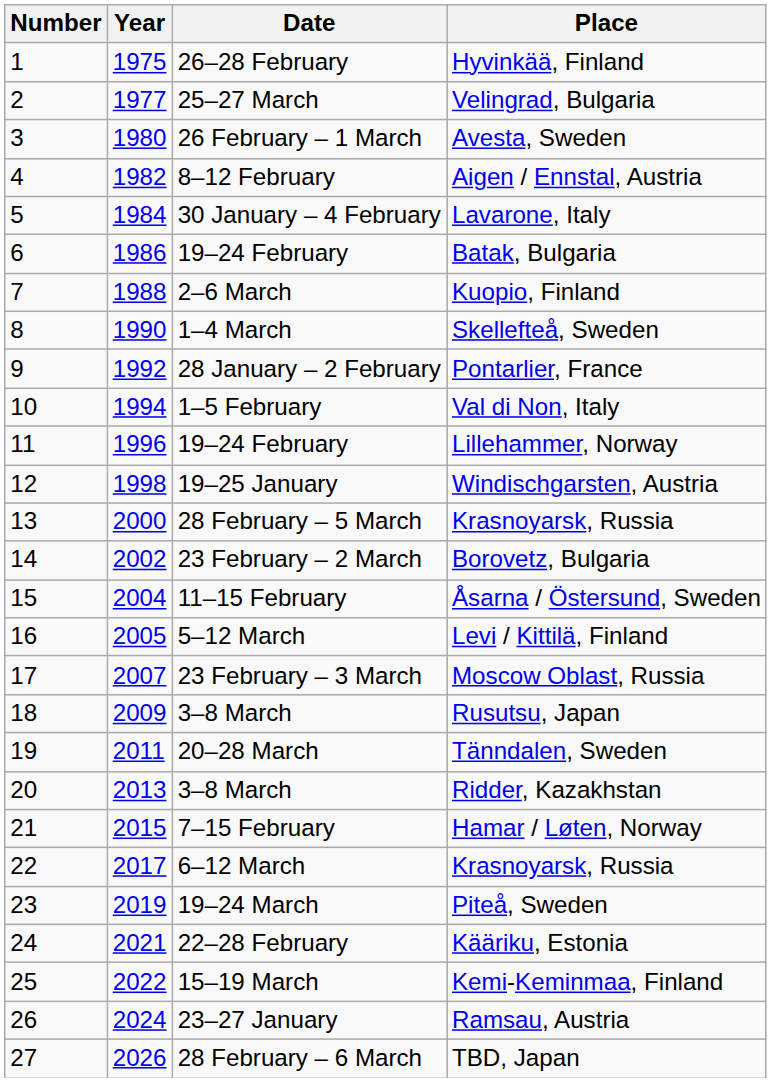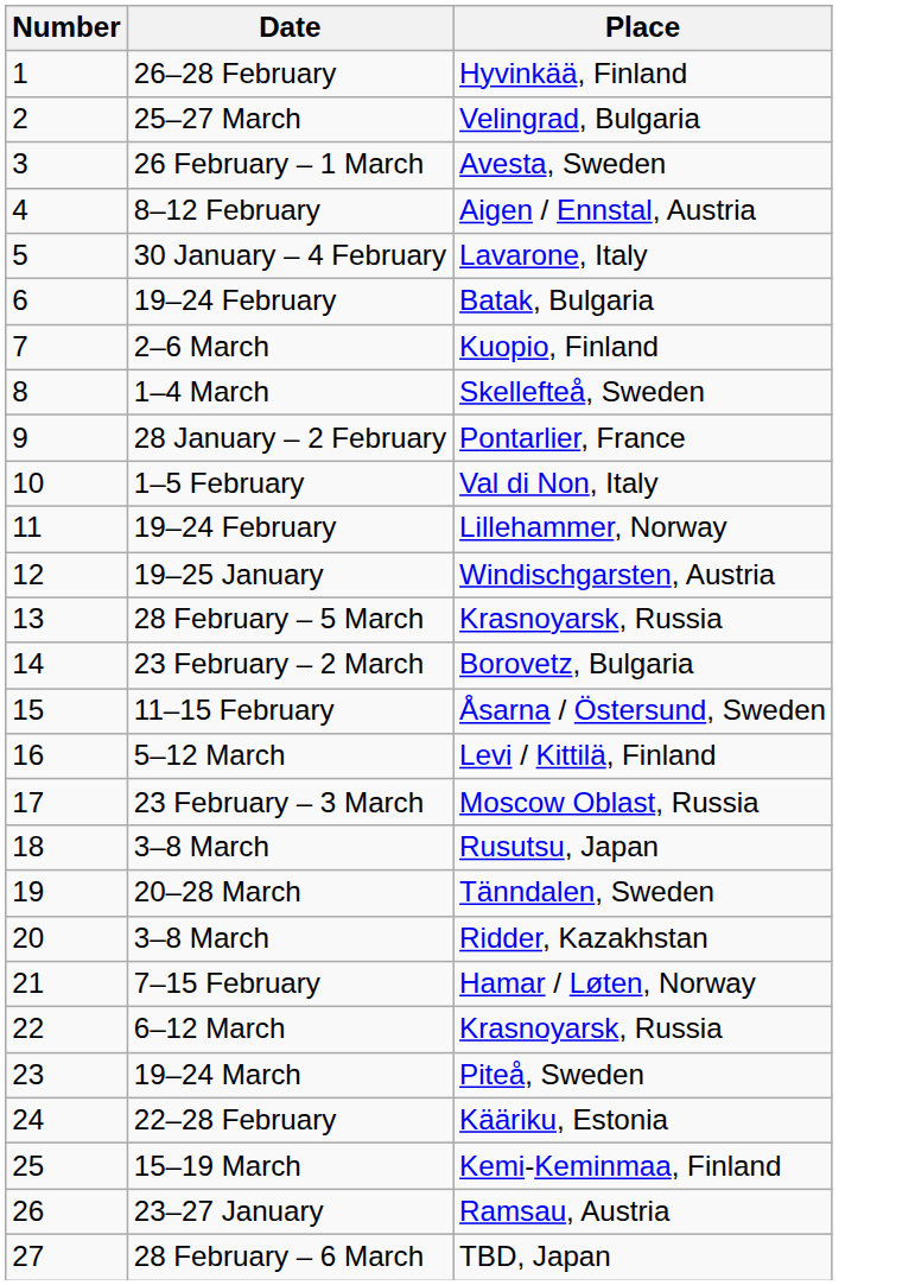 <table class="wikitable">
 <tr>
 <th>Number</th>
-<th>Year</th>
 <th>Date</th>
 <th>Place</th>
 </tr>
 <tr>
 <td>1</td>
-<td><a href='#'>1975</a></td>
 <td>26–28 February</td>
 <td> <a href='#'>Hyvinkää</a>, Finland</td>
 </tr>
 <tr>
 <td>2</td>
-<td><a href='#'>1977</a></td>
 <td>25–27 March</td>
 <td> <a href='#'>Velingrad</a>, Bulgaria</td>
 </tr>
 <tr>
 <td>3</td>
-<td><a href='#'>1980</a></td>
 <td>26 February – 1 March</td>
 <td> <a href='#'>Avesta</a>, Sweden</td>
 </tr>
 <tr>
 <td>4</td>
-<td><a href='#'>1982</a></td>
 <td>8–12 February</td>
 <td> <a href='#'>Aigen</a> / <a href='#'>Ennstal</a>, Austria</td>
 </tr>
 <tr>
 <td>5</td>
-<td><a href='#'>1984</a></td>
 <td>30 January – 4 February</td>
 <td> <a href='#'>Lavarone</a>, Italy</td>
 </tr>
 <tr>
 <td>6</td>
-<td><a href='#'>1986</a></td>
 <td>19–24 February</td>
 <td> <a href='#'>Batak</a>, Bulgaria</td>
 </tr>
 <tr>
 <td>7</td>
-<td><a href='#'>1988</a></td>
 <td>2–6 March</td>
 <td> <a href='#'>Kuopio</a>, Finland</td>
 </tr>
 <tr>
 <td>8</td>
-<td><a href='#'>1990</a></td>
 <td>1–4 March</td>
 <td> <a href='#'>Skellefteå</a>, Sweden</td>
 </tr>
 <tr>
 <td>9</td>
-<td><a href='#'>1992</a></td>
 <td>28 January – 2 February</td>
 <td> <a href='#'>Pontarlier</a>, France</td>
 </tr>
 <tr>
 <td>10</td>
-<td><a href='#'>1994</a></td>
 <td>1–5 February</td>
 <td> <a href='#'>Val di Non</a>, Italy</td>
 </tr>
 <tr>
 <td>11</td>
-<td><a href='#'>1996</a></td>
 <td>19–24 February</td>
 <td> <a href='#'>Lillehammer</a>, Norway</td>
 </tr>
 <tr>
 <td>12</td>
-<td><a href='#'>1998</a></td>
 <td>19–25 January</td>
 <td> <a href='#'>Windischgarsten</a>, Austria</td>
 </tr>
 <tr>
 <td>13</td>
-<td><a href='#'>2000</a></td>
 <td>28 February – 5 March</td>
 <td> <a href='#'>Krasnoyarsk</a>, Russia</td>
 </tr>
 <tr>
 <td>14</td>
-<td><a href='#'>2002</a></td>
 <td>23 February – 2 March</td>
 <td> <a href='#'>Borovetz</a>, Bulgaria</td>
 </tr>
 <tr>
 <td>15</td>
-<td><a href='#'>2004</a></td>
 <td>11–15 February</td>
 <td> <a href='#'>Åsarna</a> / <a href='#'>Östersund</a>, Sweden</td>
 </tr>
 <tr>
 <td>16</td>
-<td><a href='#'>2005</a></td>
 <td>5–12 March</td>
 <td> <a href='#'>Levi</a> / <a href='#'>Kittilä</a>, Finland</td>
 </tr>
 <tr>
 <td>17</td>
-<td><a href='#'>2007</a></td>
 <td>23 February – 3 March</td>
 <td> <a href='#'>Moscow Oblast</a>, Russia</td>
 </tr>
 <tr>
 <td>18</td>
-<td><a href='#'>2009</a></td>
 <td>3–8 March</td>
 <td> <a href='#'>Rusutsu</a>, Japan</td>
 </tr>
 <tr>
 <td>19</td>
-<td><a href='#'>2011</a></td>
 <td>20–28 March</td>
 <td> <a href='#'>Tänndalen</a>, Sweden</td>
 </tr>
 <tr>
 <td>20</td>
-<td><a href='#'>2013</a></td>
 <td>3–8 March</td>
 <td> <a href='#'>Ridder</a>, Kazakhstan</td>
 </tr>
 <tr>
 <td>21</td>
-<td><a href='#'>2015</a></td>
 <td>7–15 February</td>
 <td> <a href='#'>Hamar</a> / <a href='#'>Løten</a>, Norway</td>
 </tr>
 <tr>
 <td>22</td>
-<td><a href='#'>2017</a></td>
 <td>6–12 March</td>
 <td> <a href='#'>Krasnoyarsk</a>, Russia</td>
 </tr>
 <tr>
 <td>23</td>
-<td><a href='#'>2019</a></td>
 <td>19–24 March</td>
 <td> <a href='#'>Piteå</a>, Sweden</td>
 </tr>
 <tr>
 <td>24</td>
-<td><a href='#'>2021</a></td>
 <td>22–28 February</td>
 <td> <a href='#'>Kääriku</a>, Estonia</td>
 </tr>
 <tr>
 <td>25</td>
-<td><a href='#'>2022</a></td>
 <td>15–19 March</td>
 <td> <a href='#'>Kemi</a>-<a href='#'>Keminmaa</a>, Finland</td>
 </tr>
 <tr>
 <td>26</td>
-<td><a href='#'>2024</a></td>
 <td>23–27 January</td>
 <td> <a href='#'>Ramsau</a>, Austria</td>
 </tr>
 <tr>
 <td>27</td>
-<td><a href='#'>2026</a></td>
 <td>28 February – 6 March</td>
 <td> TBD, Japan</td>
 </tr>
 </table>
